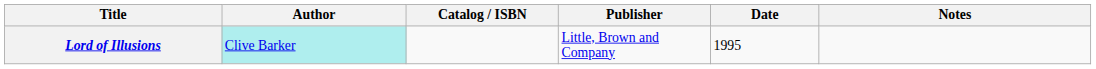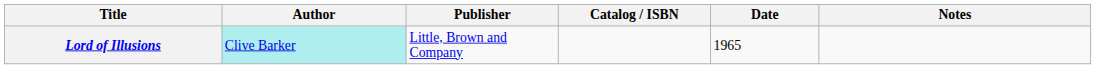 <table class="wikitable sortable" style="width:100%;">
 <tr>
 <th width=20%>Title</th>
 <th width=17%>Author</th>
+<th width=14%>Publisher</th>
 <th width=14%>Catalog / ISBN</th>
-<th width=14%>Publisher</th>
 <th width=10%>Date</th>
 <th width=25%>Notes</th>
 </tr>
 <tr>
 <th><em><a href='#'>Lord of Illusions</a></em></th>
 <td style="background: paleturquoise;"><a href='#'>Clive Barker</a></td>
+<td><a href='#'>Little, Brown and Company</a></td>
 <td></td>
-<td><a href='#'>Little, Brown and Company</a></td>
-<td>1995</td>
+<td>1965</td>
 <td></td>
 </tr>
 </table>
